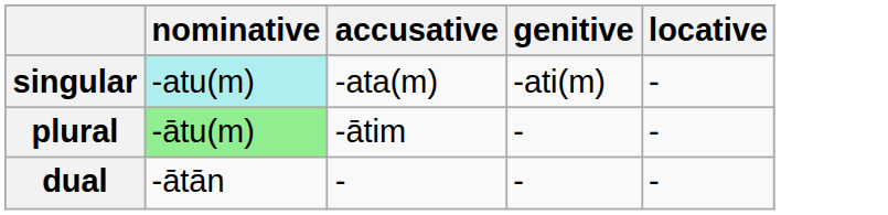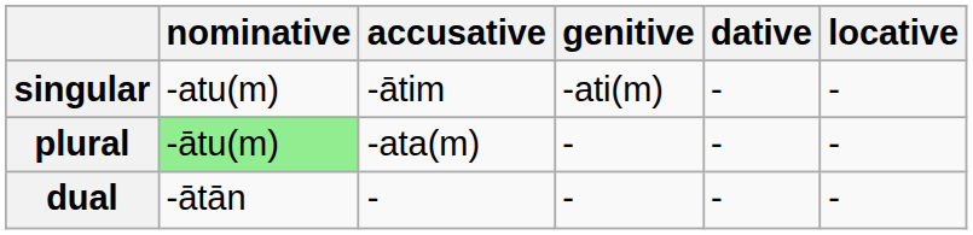 <table class="wikitable">
 <tr>
 <th></th>
 <th>nominative</th>
 <th>accusative</th>
 <th>genitive</th>
+<th>dative</th>
 <th>locative</th>
 </tr>
 <tr>
 <th>singular</th>
-<td style="background: paleturquoise;">-atu(m)</td>
-<td>-ata(m)</td>
+<td>-atu(m)</td>
+<td>-ātim</td>
 <td>-ati(m)</td>
+<td>-</td>
 <td>-</td>
 </tr>
 <tr>
 <th>plural</th>
 <td style="background: lightgreen;">-ātu(m)</td>
-<td>-ātim</td>
+<td>-ata(m)</td>
+<td>-</td>
 <td>-</td>
 <td>-</td>
 </tr>
 <tr>
 <th>dual</th>
 <td>-ātān</td>
 <td>-</td>
 <td>-</td>
 <td>-</td>
+<td>-</td>
 </tr>
 </table>
